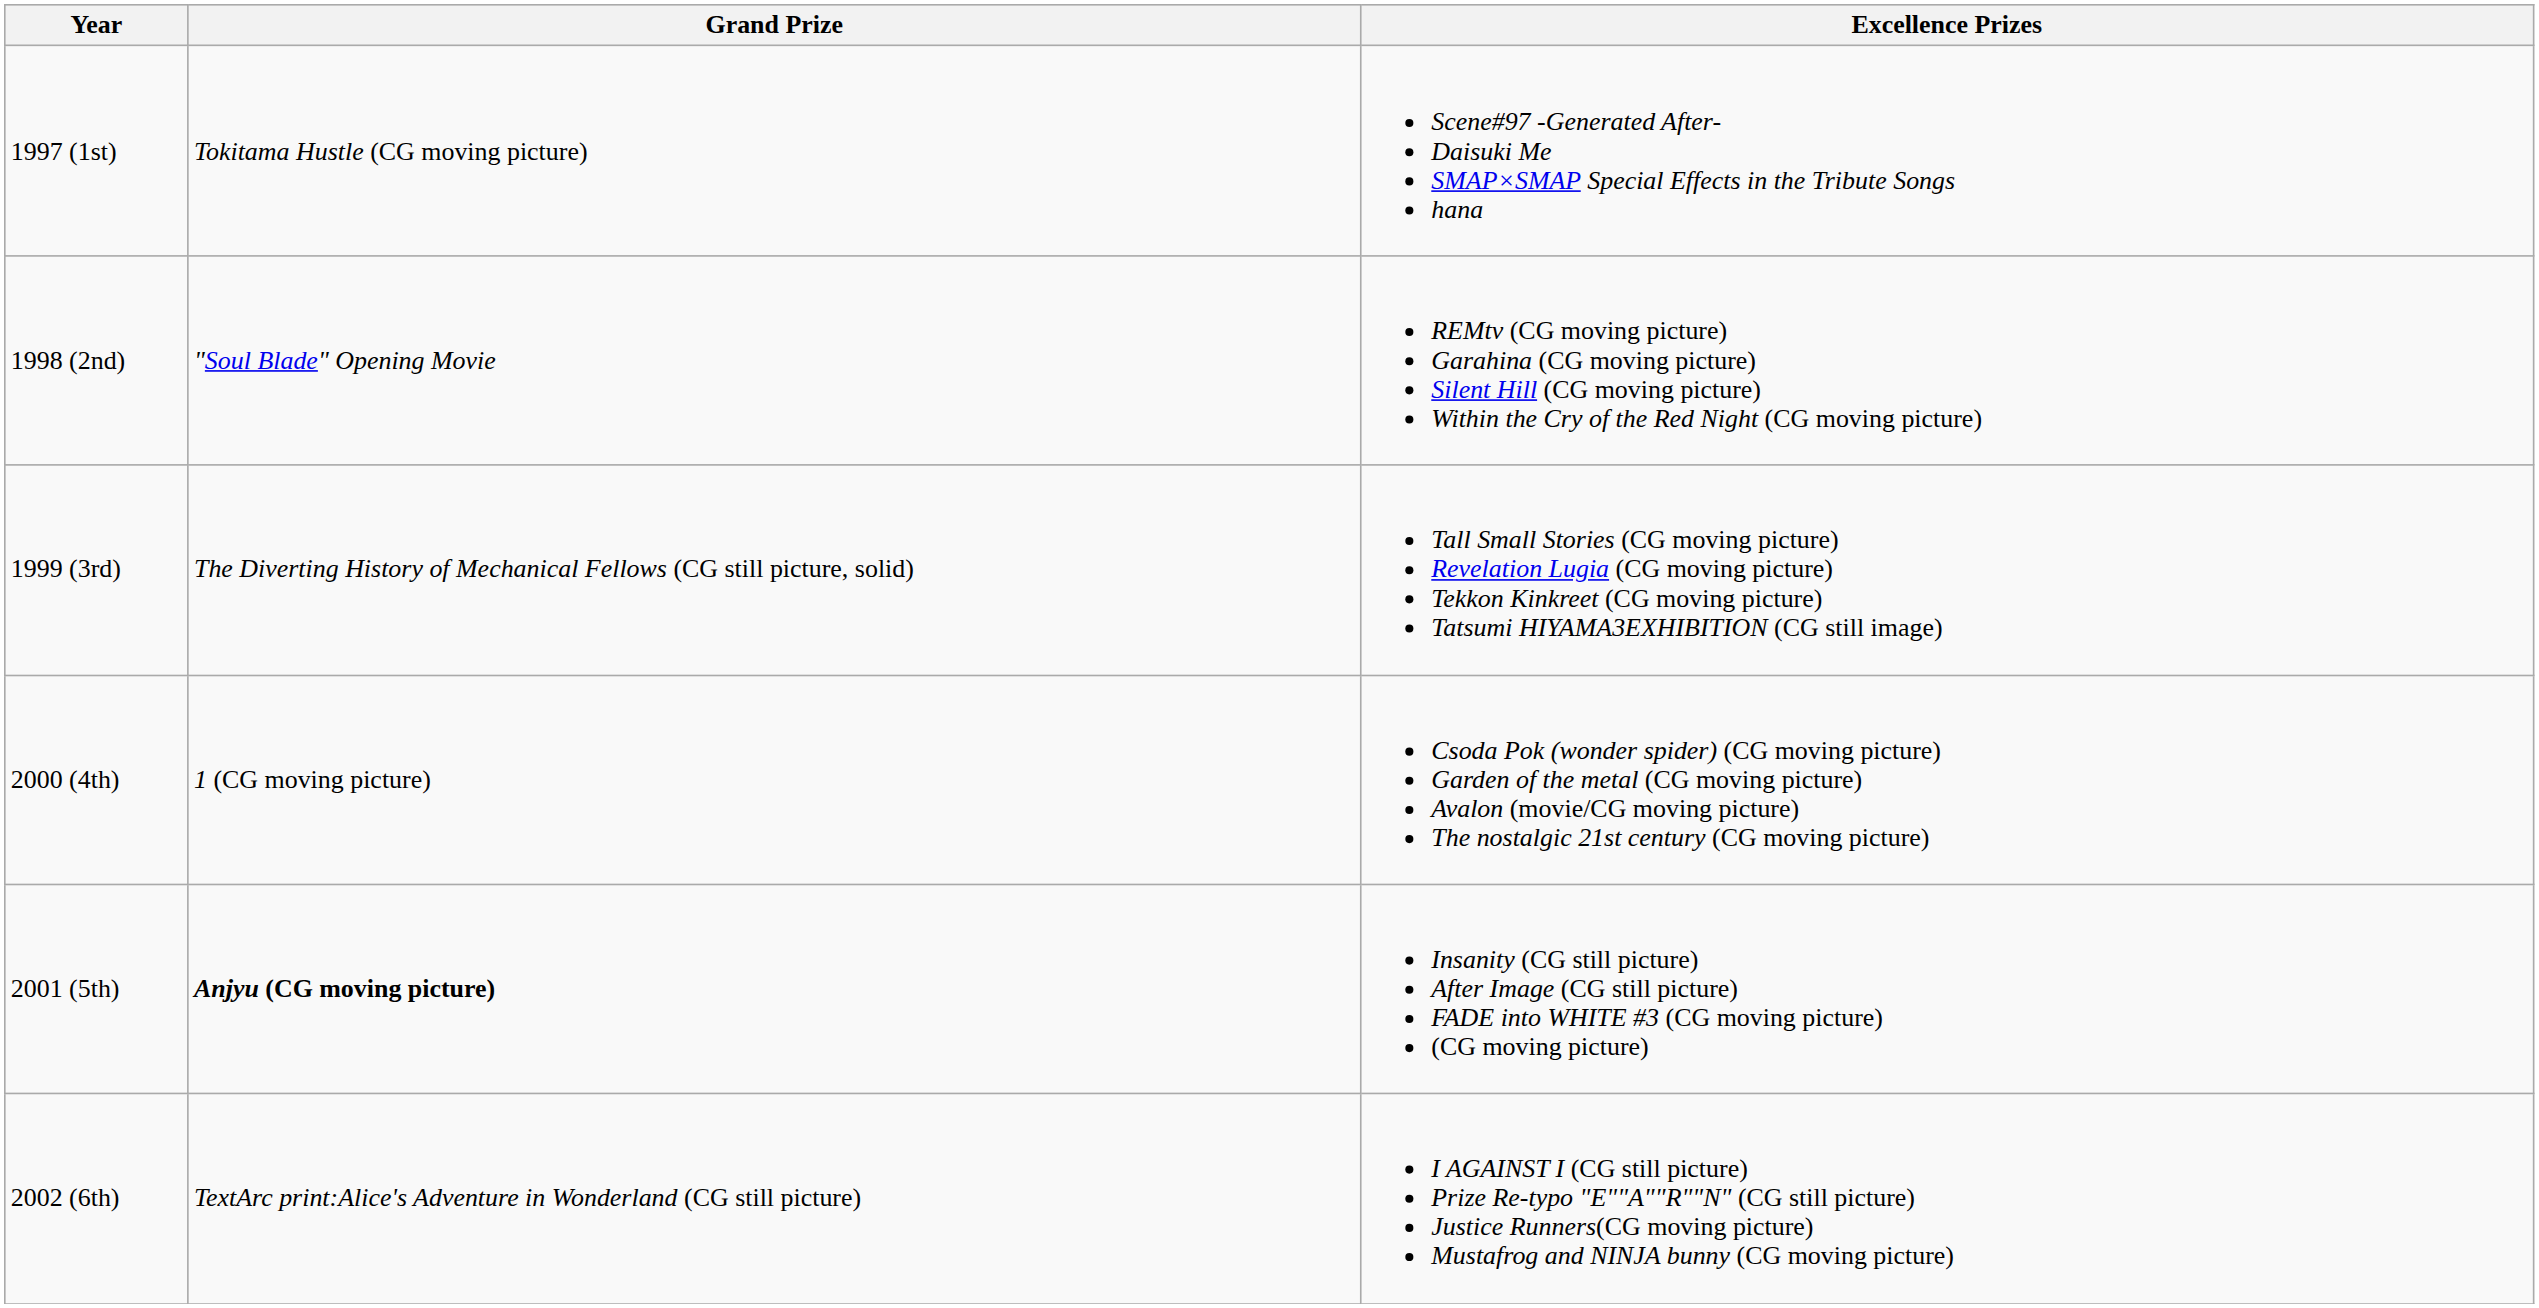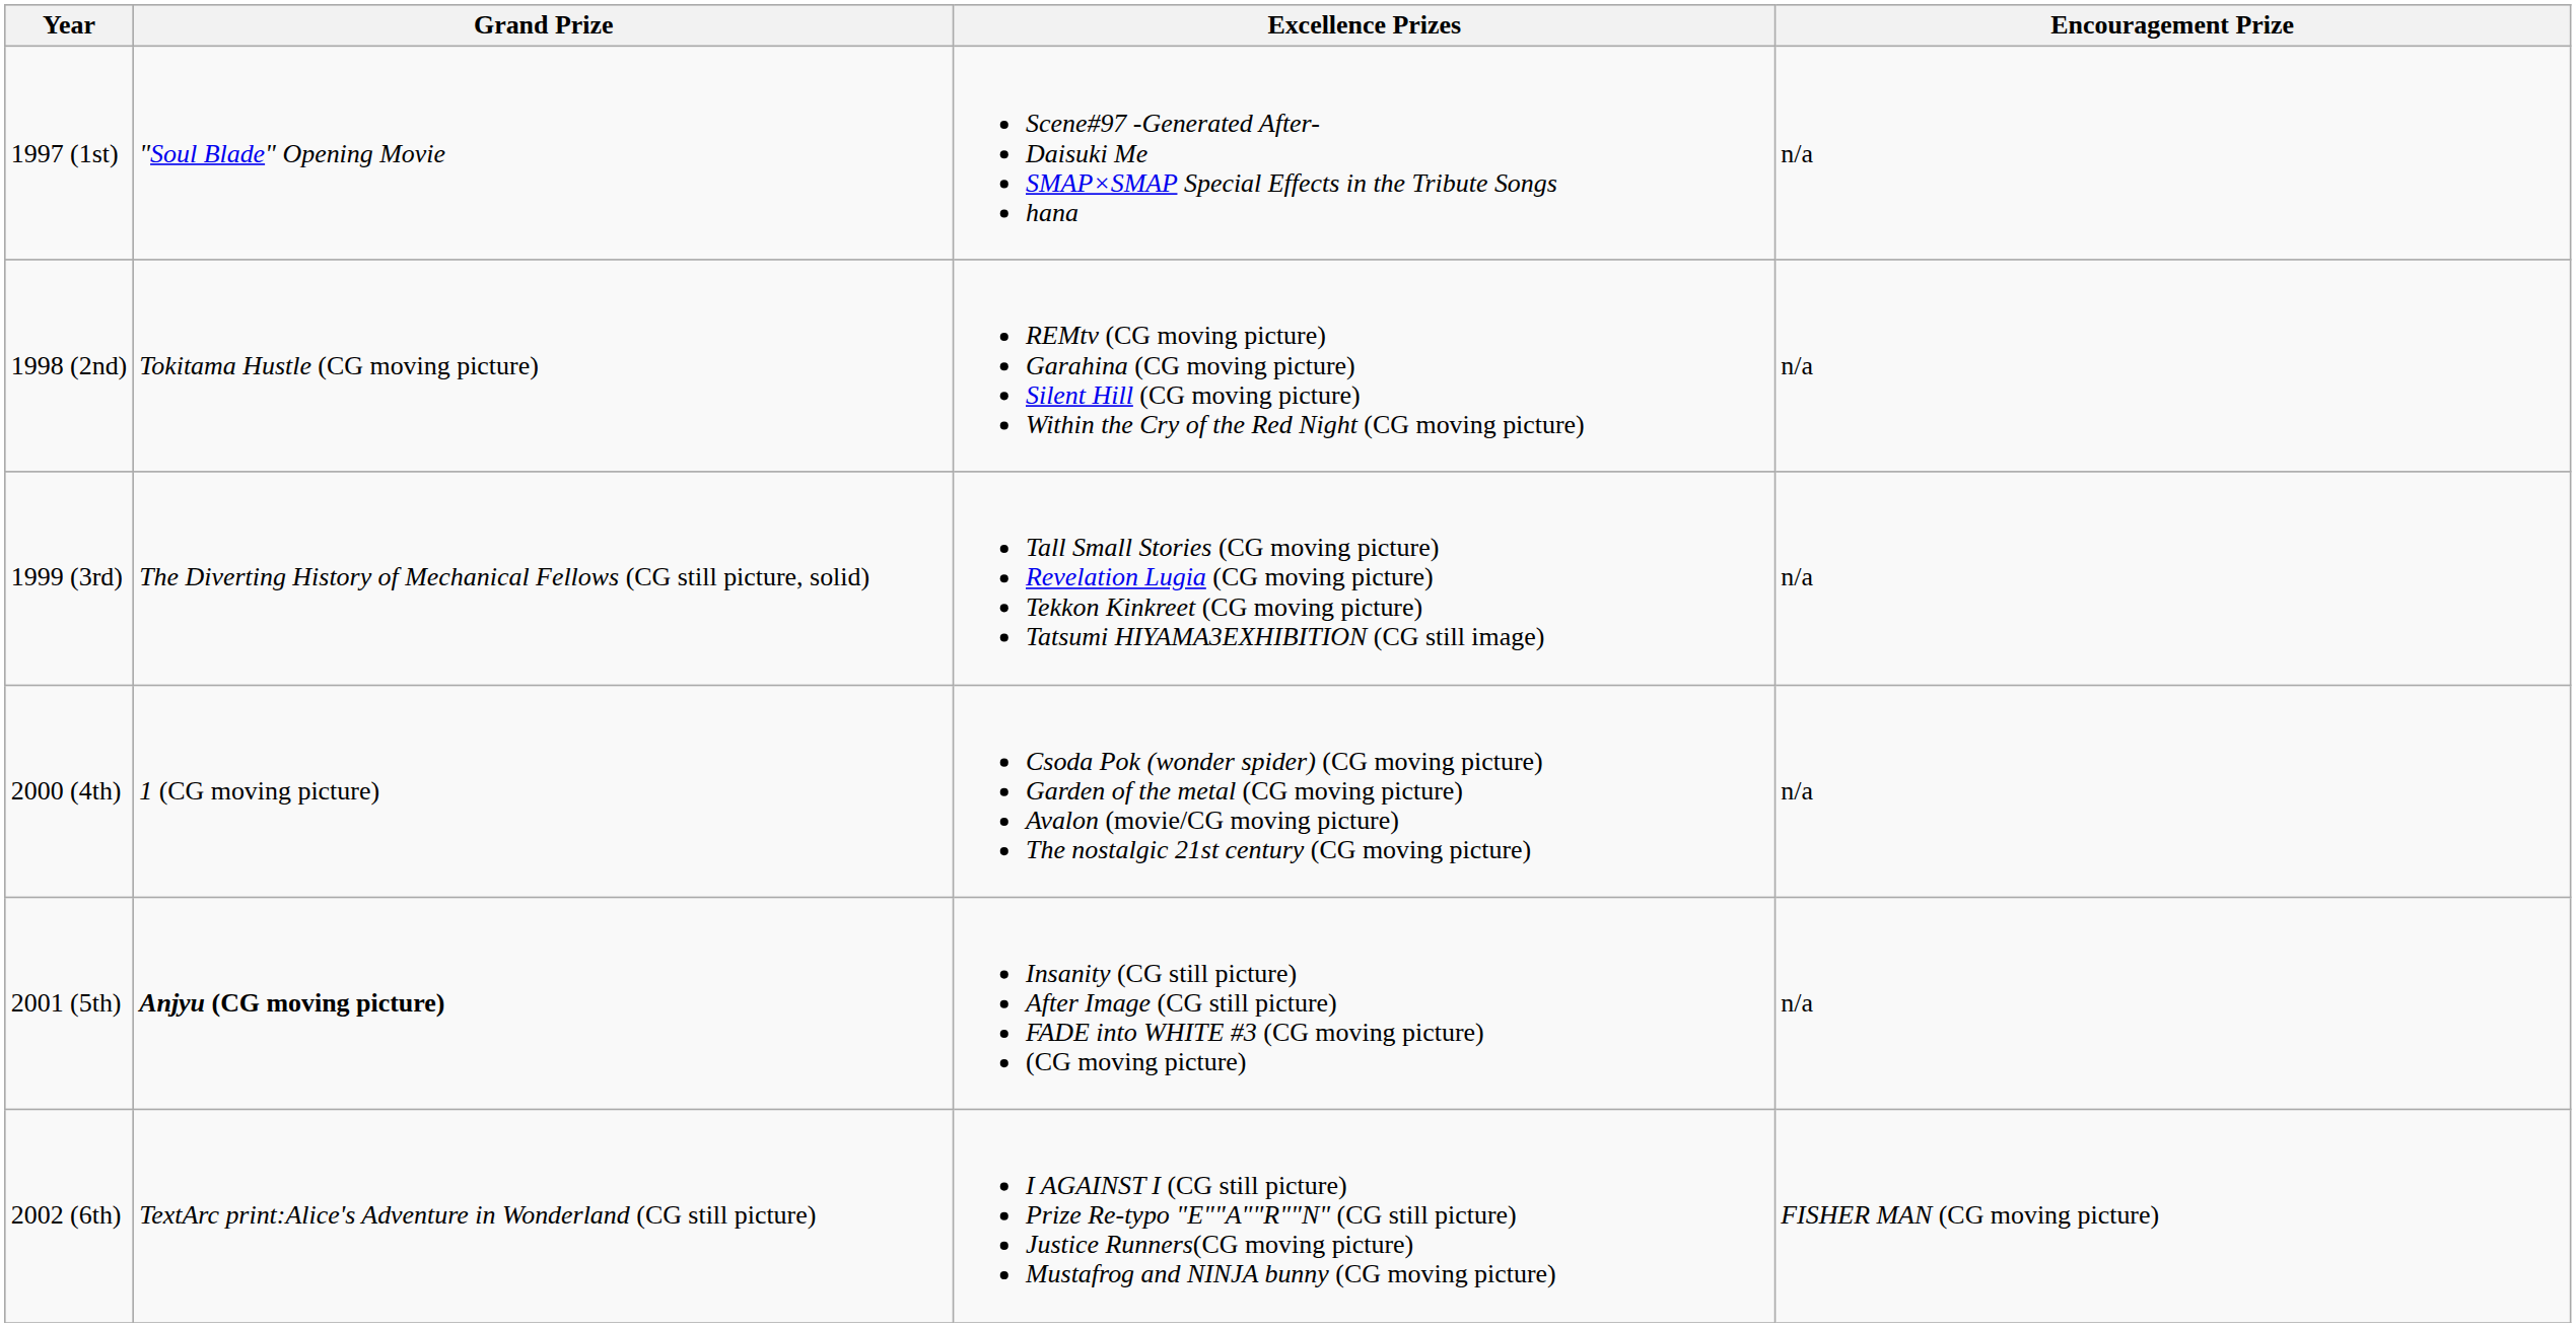 <table class="wikitable">
 <tr>
 <th width=5%>Year</th>
 <th width=32%>Grand Prize</th>
 <th width=32%>Excellence Prizes</th>
+<th width=32%>Encouragement Prize</th>
 </tr>
 <tr>
 <td>1997 (1st)</td>
-<td><em>Tokitama Hustle</em> (CG moving picture)</td>
+<td><em>"<a href='#'>Soul Blade</a>" Opening Movie</em></td>
 <td><br><ul><li><em>Scene#97 -Generated After-</em></li><li><em>Daisuki Me</em></li><li><em><a href='#'>SMAP×SMAP</a> Special Effects in the Tribute Songs</em></li><li><em>hana</em></li></ul></td>
+<td>n/a</td>
 </tr>
 <tr>
 <td>1998 (2nd)</td>
-<td><em>"<a href='#'>Soul Blade</a>" Opening Movie</em></td>
+<td><em>Tokitama Hustle</em> (CG moving picture)</td>
 <td><br><ul><li><em>REMtv</em> (CG moving picture)</li><li><em>Garahina</em> (CG moving picture)</li><li><em><a href='#'>Silent Hill</a></em> (CG moving picture)</li><li><em>Within the Cry of the Red Night</em> (CG moving picture)</li></ul></td>
+<td>n/a</td>
 </tr>
 <tr>
 <td>1999 (3rd)</td>
 <td><em>The Diverting History of Mechanical Fellows</em> (CG still picture, solid)</td>
 <td><br><ul><li><em>Tall Small Stories</em> (CG moving picture)</li><li><em><a href='#'>Revelation Lugia</a></em> (CG moving picture)</li><li><em>Tekkon Kinkreet</em> (CG moving picture)</li><li><em>Tatsumi HIYAMA3EXHIBITION</em> (CG still image)</li></ul></td>
+<td>n/a</td>
 </tr>
 <tr>
 <td>2000 (4th)</td>
 <td><em>1</em> (CG moving picture)</td>
 <td><br><ul><li><em>Csoda Pok (wonder spider)</em> (CG moving picture)</li><li><em>Garden of the metal</em> (CG moving picture)</li><li><em>Avalon</em> (movie/CG moving picture)</li><li><em>The nostalgic 21st century</em> (CG moving picture)</li></ul></td>
+<td>n/a</td>
 </tr>
 <tr>
 <td>2001 (5th)</td>
 <td><strong><em>Anjyu</em> (CG moving picture)</strong></td>
 <td><br><ul><li><em>Insanity</em> (CG still picture)</li><li><em>After Image</em> (CG still picture)</li><li><em>FADE into WHITE #3</em> (CG moving picture)</li><li><em></em> (CG moving picture)</li></ul></td>
+<td>n/a</td>
 </tr>
 <tr>
 <td>2002 (6th)</td>
 <td><em>TextArc print:Alice's Adventure in Wonderland</em> (CG still picture)</td>
 <td><br><ul><li><em>I AGAINST I</em> (CG still picture)</li><li><em>Prize Re-typo "E""A""R""N"</em> (CG still picture)</li><li><em>Justice Runners</em>(CG moving picture)</li><li><em>Mustafrog and NINJA bunny</em> (CG moving picture)</li></ul></td>
+<td><em>FISHER MAN</em> (CG moving picture)</td>
 </tr>
 </table>
